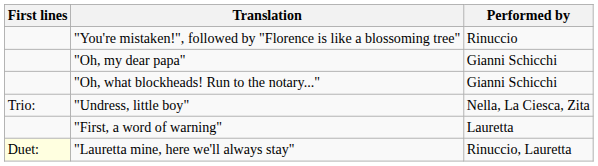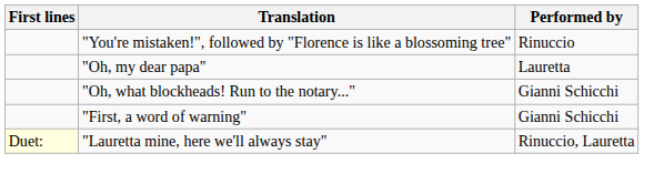 <table class="wikitable">
 <tr>
 <th>First lines</th>
 <th>Translation</th>
 <th>Performed by</th>
 </tr>
 <tr>
 <td></td>
 <td>"You're mistaken!", followed by "Florence is like a blossoming tree"</td>
 <td>Rinuccio</td>
 </tr>
 <tr>
 <td></td>
 <td>"Oh, my dear papa"</td>
-<td>Gianni Schicchi</td>
+<td>Lauretta</td>
 </tr>
 <tr>
 <td></td>
 <td>"Oh, what blockheads! Run to the notary..."</td>
 <td>Gianni Schicchi</td>
 </tr>
 <tr>
-<td>Trio: </td>
-<td>"Undress, little boy"</td>
-<td>Nella, La Ciesca, Zita</td>
-</tr>
-<tr>
 <td></td>
 <td>"First, a word of warning"</td>
-<td>Lauretta</td>
+<td>Gianni Schicchi</td>
 </tr>
 <tr>
 <td style="background: lightyellow;">Duet: </td>
 <td>"Lauretta mine, here we'll always stay"</td>
 <td>Rinuccio, Lauretta</td>
 </tr>
 </table>
